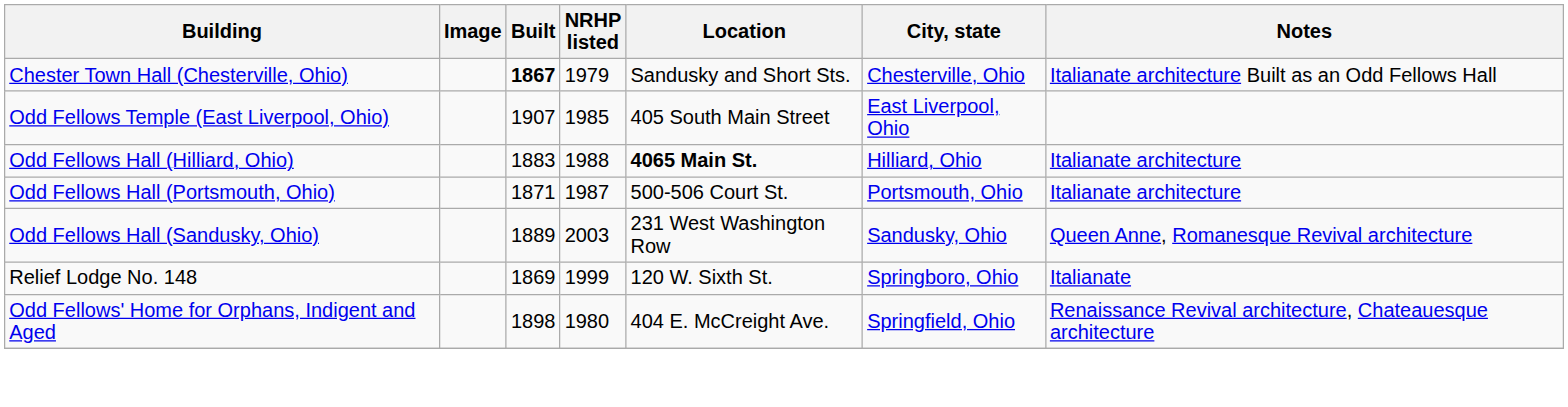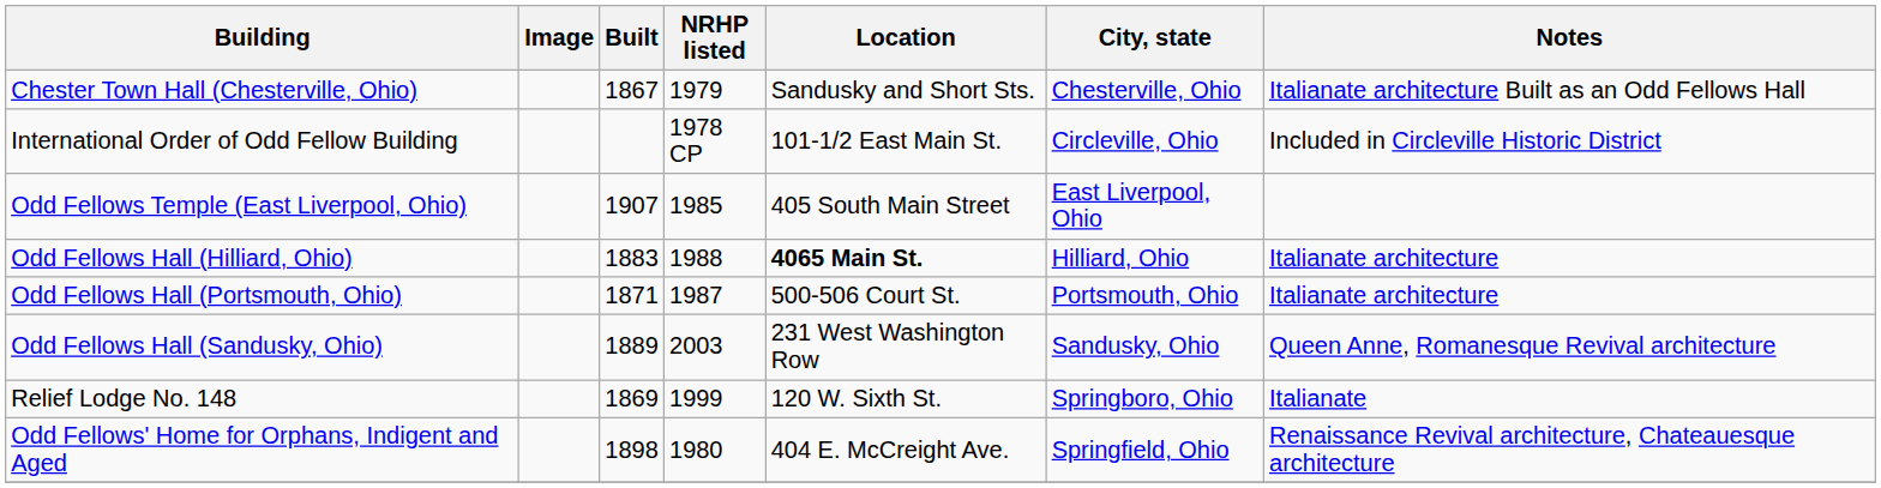 <table class="wikitable sortable">
 <tr>
 <th>Building<br></th>
 <th class="unsortable">Image</th>
 <th>Built</th>
 <th>NRHP<br>listed</th>
 <th>Location</th>
 <th>City, state</th>
 <th class="unsortable">Notes</th>
 </tr>
 <tr>
 <td><a href='#'>Chester Town Hall (Chesterville, Ohio)</a></td>
 <td></td>
-<td><strong>1867</strong></td>
+<td>1867</td>
 <td>1979</td>
 <td>Sandusky and Short Sts.<br><small></small></td>
 <td><a href='#'>Chesterville, Ohio</a></td>
 <td><a href='#'>Italianate architecture</a> Built as an Odd Fellows Hall</td>
+</tr>
+<tr>
+<td>International Order of Odd Fellow Building</td>
+<td></td>
+<td></td>
+<td>1978 CP</td>
+<td>101-1/2 East Main St.<br></td>
+<td><a href='#'>Circleville, Ohio</a></td>
+<td>Included in <a href='#'>Circleville Historic District</a></td>
 </tr>
 <tr>
 <td><a href='#'>Odd Fellows Temple (East Liverpool, Ohio)</a></td>
 <td></td>
 <td>1907</td>
 <td>1985</td>
 <td>405 South Main Street<br><small></small></td>
 <td><a href='#'>East Liverpool, Ohio</a></td>
 <td></td>
 </tr>
 <tr>
 <td><a href='#'>Odd Fellows Hall (Hilliard, Ohio)</a></td>
 <td></td>
 <td>1883</td>
 <td>1988</td>
 <td><strong>4065 Main St.<br><small></small></strong></td>
 <td><a href='#'>Hilliard, Ohio</a></td>
 <td><a href='#'>Italianate architecture</a></td>
 </tr>
 <tr>
 <td><a href='#'>Odd Fellows Hall (Portsmouth, Ohio)</a></td>
 <td></td>
 <td>1871</td>
 <td>1987</td>
 <td>500-506 Court St.<br><small></small></td>
 <td><a href='#'>Portsmouth, Ohio</a></td>
 <td><a href='#'>Italianate architecture</a></td>
 </tr>
 <tr>
 <td><a href='#'>Odd Fellows Hall (Sandusky, Ohio)</a></td>
 <td></td>
 <td>1889</td>
 <td>2003</td>
 <td>231 West Washington Row<br><small></small></td>
 <td><a href='#'>Sandusky, Ohio</a></td>
 <td><a href='#'>Queen Anne</a>, <a href='#'>Romanesque Revival architecture</a></td>
 </tr>
 <tr>
 <td>Relief Lodge No. 148</td>
 <td></td>
 <td>1869</td>
 <td>1999</td>
 <td>120 W. Sixth St.<br><small></small></td>
 <td><a href='#'>Springboro, Ohio</a></td>
 <td><a href='#'>Italianate</a></td>
 </tr>
 <tr>
 <td><a href='#'>Odd Fellows' Home for Orphans, Indigent and Aged</a></td>
 <td></td>
 <td>1898</td>
 <td>1980</td>
 <td>404 E. McCreight Ave.<br><small></small></td>
 <td><a href='#'>Springfield, Ohio</a></td>
 <td><a href='#'>Renaissance Revival architecture</a>, <a href='#'>Chateauesque architecture</a></td>
 </tr>
 <tr>
 </tr>
 </table>
